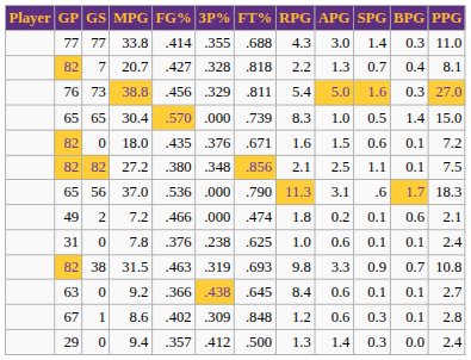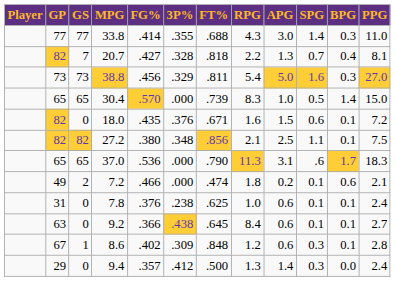 <table class="wikitable sortable" style="font-size:90%; text-align:right;">
 <tr>
 <th style="background:#5c2f83; color:#fcb926">Player</th>
 <th style="background:#5c2f83; color:#fcb926">GP</th>
 <th style="background:#5c2f83; color:#fcb926">GS</th>
 <th style="background:#5c2f83; color:#fcb926">MPG</th>
 <th style="background:#5c2f83; color:#fcb926">FG%</th>
 <th style="background:#5c2f83; color:#fcb926">3P%</th>
 <th style="background:#5c2f83; color:#fcb926">FT%</th>
 <th style="background:#5c2f83; color:#fcb926">RPG</th>
 <th style="background:#5c2f83; color:#fcb926">APG</th>
 <th style="background:#5c2f83; color:#fcb926">SPG</th>
 <th style="background:#5c2f83; color:#fcb926">BPG</th>
 <th style="background:#5c2f83; color:#fcb926">PPG</th>
 </tr>
 <tr>
 <td><strong></strong></td>
 <td>77</td>
 <td>77</td>
 <td>33.8</td>
 <td>.414</td>
 <td>.355</td>
 <td>.688</td>
 <td>4.3</td>
 <td>3.0</td>
 <td>1.4</td>
 <td>0.3</td>
 <td>11.0</td>
 </tr>
 <tr>
 <td></td>
 <td style="background:#ffcd35;color:#6137ad;">82</td>
 <td>7</td>
 <td>20.7</td>
 <td>.427</td>
 <td>.328</td>
 <td>.818</td>
 <td>2.2</td>
 <td>1.3</td>
 <td>0.7</td>
 <td>0.4</td>
 <td>8.1</td>
 </tr>
 <tr>
 <td><strong></strong></td>
-<td>76</td>
+<td>73</td>
 <td>73</td>
 <td style="background:#ffcd35;color:#6137ad;">38.8</td>
 <td>.456</td>
 <td>.329</td>
 <td>.811</td>
 <td>5.4</td>
 <td style="background:#ffcd35;color:#6137ad;">5.0</td>
 <td style="background:#ffcd35;color:#6137ad;">1.6</td>
 <td>0.3</td>
 <td style="background:#ffcd35;color:#6137ad;">27.0</td>
 </tr>
 <tr>
 <td><strong></strong></td>
 <td>65</td>
 <td>65</td>
 <td>30.4</td>
 <td style="background:#ffcd35;color:#6137ad;">.570</td>
 <td>.000</td>
 <td>.739</td>
 <td>8.3</td>
 <td>1.0</td>
 <td>0.5</td>
 <td>1.4</td>
 <td>15.0</td>
 </tr>
 <tr>
 <td></td>
 <td style="background:#ffcd35;color:#6137ad;">82</td>
 <td>0</td>
 <td>18.0</td>
 <td>.435</td>
 <td>.376</td>
 <td>.671</td>
 <td>1.6</td>
 <td>1.5</td>
 <td>0.6</td>
 <td>0.1</td>
 <td>7.2</td>
 </tr>
 <tr>
 <td><strong></strong></td>
 <td style="background:#ffcd35;color:#6137ad;">82</td>
 <td style="background:#ffcd35;color:#6137ad;">82</td>
 <td>27.2</td>
 <td>.380</td>
 <td>.348</td>
 <td style="background:#ffcd35;color:#6137ad;">.856</td>
 <td>2.1</td>
 <td>2.5</td>
 <td>1.1</td>
 <td>0.1</td>
 <td>7.5</td>
 </tr>
 <tr>
 <td><strong></strong></td>
 <td>65</td>
-<td>56</td>
+<td>65</td>
 <td>37.0</td>
 <td>.536</td>
 <td>.000</td>
 <td>.790</td>
 <td style="background:#ffcd35;color:#6137ad;">11.3</td>
 <td>3.1</td>
 <td>.6</td>
 <td style="background:#ffcd35;color:#6137ad;">1.7</td>
 <td>18.3</td>
 </tr>
 <tr>
 <td></td>
 <td>49</td>
 <td>2</td>
 <td>7.2</td>
 <td>.466</td>
 <td>.000</td>
 <td>.474</td>
 <td>1.8</td>
 <td>0.2</td>
 <td>0.1</td>
 <td>0.6</td>
 <td>2.1</td>
 </tr>
 <tr>
 <td></td>
 <td>31</td>
 <td>0</td>
 <td>7.8</td>
 <td>.376</td>
 <td>.238</td>
 <td>.625</td>
 <td>1.0</td>
 <td>0.6</td>
 <td>0.1</td>
 <td>0.1</td>
 <td>2.4</td>
-</tr>
-<tr>
-<td></td>
-<td style="background:#ffcd35;color:#6137ad;">82</td>
-<td>38</td>
-<td>31.5</td>
-<td>.463</td>
-<td>.319</td>
-<td>.693</td>
-<td>9.8</td>
-<td>3.3</td>
-<td>0.9</td>
-<td>0.7</td>
-<td>10.8</td>
 </tr>
 <tr>
 <td></td>
 <td>63</td>
 <td>0</td>
 <td>9.2</td>
 <td>.366</td>
 <td style="background:#ffcd35;color:#6137ad;">.438</td>
 <td>.645</td>
 <td>8.4</td>
 <td>0.6</td>
 <td>0.1</td>
 <td>0.1</td>
 <td>2.7</td>
 </tr>
 <tr>
 <td></td>
 <td>67</td>
 <td>1</td>
 <td>8.6</td>
 <td>.402</td>
 <td>.309</td>
 <td>.848</td>
 <td>1.2</td>
 <td>0.6</td>
 <td>0.3</td>
 <td>0.1</td>
 <td>2.8</td>
 </tr>
 <tr>
 <td></td>
 <td>29</td>
 <td>0</td>
 <td>9.4</td>
 <td>.357</td>
 <td>.412</td>
 <td>.500</td>
 <td>1.3</td>
 <td>1.4</td>
 <td>0.3</td>
 <td>0.0</td>
 <td>2.4</td>
 </tr>
 </table>
